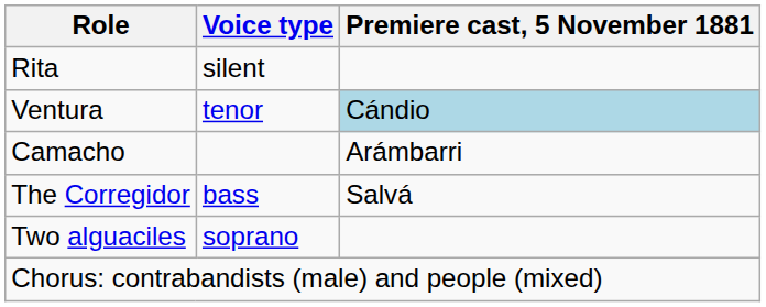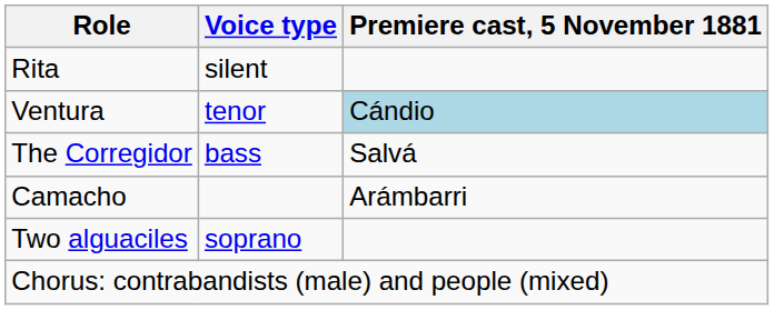 <table class="wikitable">
 <tr>
 <th>Role</th>
 <th><a href='#'>Voice type</a></th>
 <th>Premiere cast, 5 November 1881</th>
 </tr>
 <tr>
 <td>Rita</td>
 <td>silent</td>
 <td></td>
 </tr>
 <tr>
 <td>Ventura</td>
 <td><a href='#'>tenor</a></td>
 <td style="background: lightblue;">Cándio</td>
 </tr>
 <tr>
+<td>The <a href='#'>Corregidor</a></td>
+<td><a href='#'>bass</a></td>
+<td>Salvá</td>
+</tr>
+<tr>
 <td>Camacho</td>
 <td></td>
 <td>Arámbarri</td>
-</tr>
-<tr>
-<td>The <a href='#'>Corregidor</a></td>
-<td><a href='#'>bass</a></td>
-<td>Salvá</td>
 </tr>
 <tr>
 <td>Two <a href='#'>alguaciles</a></td>
 <td><a href='#'>soprano</a></td>
 <td></td>
 </tr>
 <tr>
 <td colspan="3">Chorus: contrabandists (male) and people (mixed)</td>
 </tr>
 </table>
